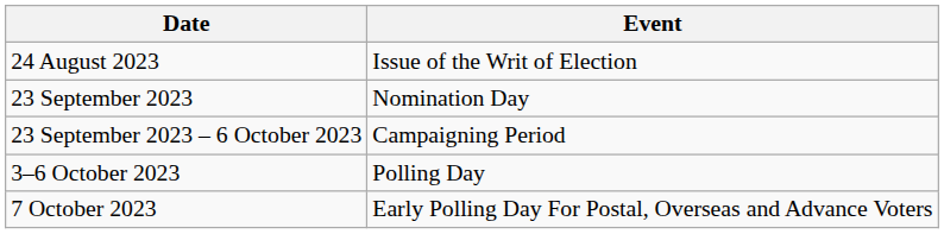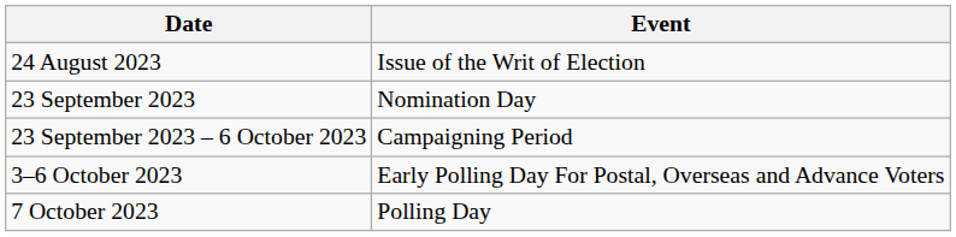 <table class="wikitable">
 <tr>
 <th>Date</th>
 <th>Event</th>
 </tr>
 <tr>
 <td>24 August 2023</td>
 <td>Issue of the Writ of Election</td>
 </tr>
 <tr>
 <td>23 September 2023</td>
 <td>Nomination Day</td>
 </tr>
 <tr>
 <td>23 September 2023 – 6 October 2023</td>
 <td>Campaigning Period</td>
 </tr>
 <tr>
 <td>3–6 October 2023</td>
-<td>Polling Day</td>
+<td>Early Polling Day For Postal, Overseas and Advance Voters</td>
 </tr>
 <tr>
 <td>7 October 2023</td>
-<td>Early Polling Day For Postal, Overseas and Advance Voters</td>
+<td>Polling Day</td>
 </tr>
 </table>
